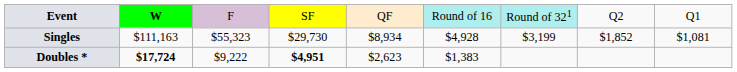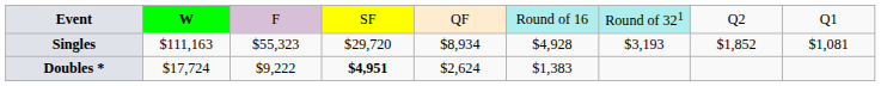 <table class=wikitable style=font-size:90%;text-align:center>
 <tr>
 <td style="width:130px; background:#dfe2e9;"><strong>Event</strong></td>
 <td style="width:80px; background:lime;"><strong>W</strong></td>
 <td style="width:85px; background:thistle;">F</td>
 <td style="width:85px; background:#ff0;">SF</td>
 <td style="width:85px; background:#ffebcd;">QF</td>
 <td style="width:85px; background:#afeeee;">Round of 16</td>
 <td style="width:85px; background:#afeeee;">Round of 32<sup>1</sup></td>
 <td width=85>Q2</td>
 <td width=85>Q1</td>
 </tr>
 <tr>
 <td style="background:#dfe2e9;"><strong>Singles</strong></td>
 <td>$111,163</td>
 <td>$55,323</td>
-<td>$29,730</td>
+<td>$29,720</td>
 <td>$8,934</td>
 <td>$4,928</td>
-<td>$3,199</td>
+<td>$3,193</td>
 <td>$1,852</td>
 <td>$1,081</td>
 </tr>
 <tr>
 <td style="background:#dfe2e9;"><strong>Doubles *</strong></td>
-<td><strong>$17,724</strong></td>
+<td>$17,724</td>
 <td>$9,222</td>
 <td><strong>$4,951</strong></td>
-<td>$2,623</td>
+<td>$2,624</td>
 <td>$1,383</td>
 <td></td>
 <td></td>
 <td></td>
 </tr>
 </table>
